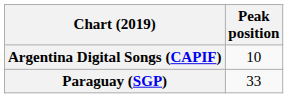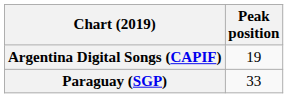 <table class="wikitable plainrowheaders" style="text-align:center">
 <tr>
 <th scope="col">Chart (2019)</th>
 <th scope="col">Peak<br>position</th>
 </tr>
 <tr>
 <th scope="row">Argentina Digital Songs (<a href='#'>CAPIF</a>)</th>
-<td>10</td>
+<td>19</td>
 </tr>
 <tr>
 <th scope="row">Paraguay (<a href='#'>SGP</a>)</th>
 <td>33</td>
 </tr>
 </table>
